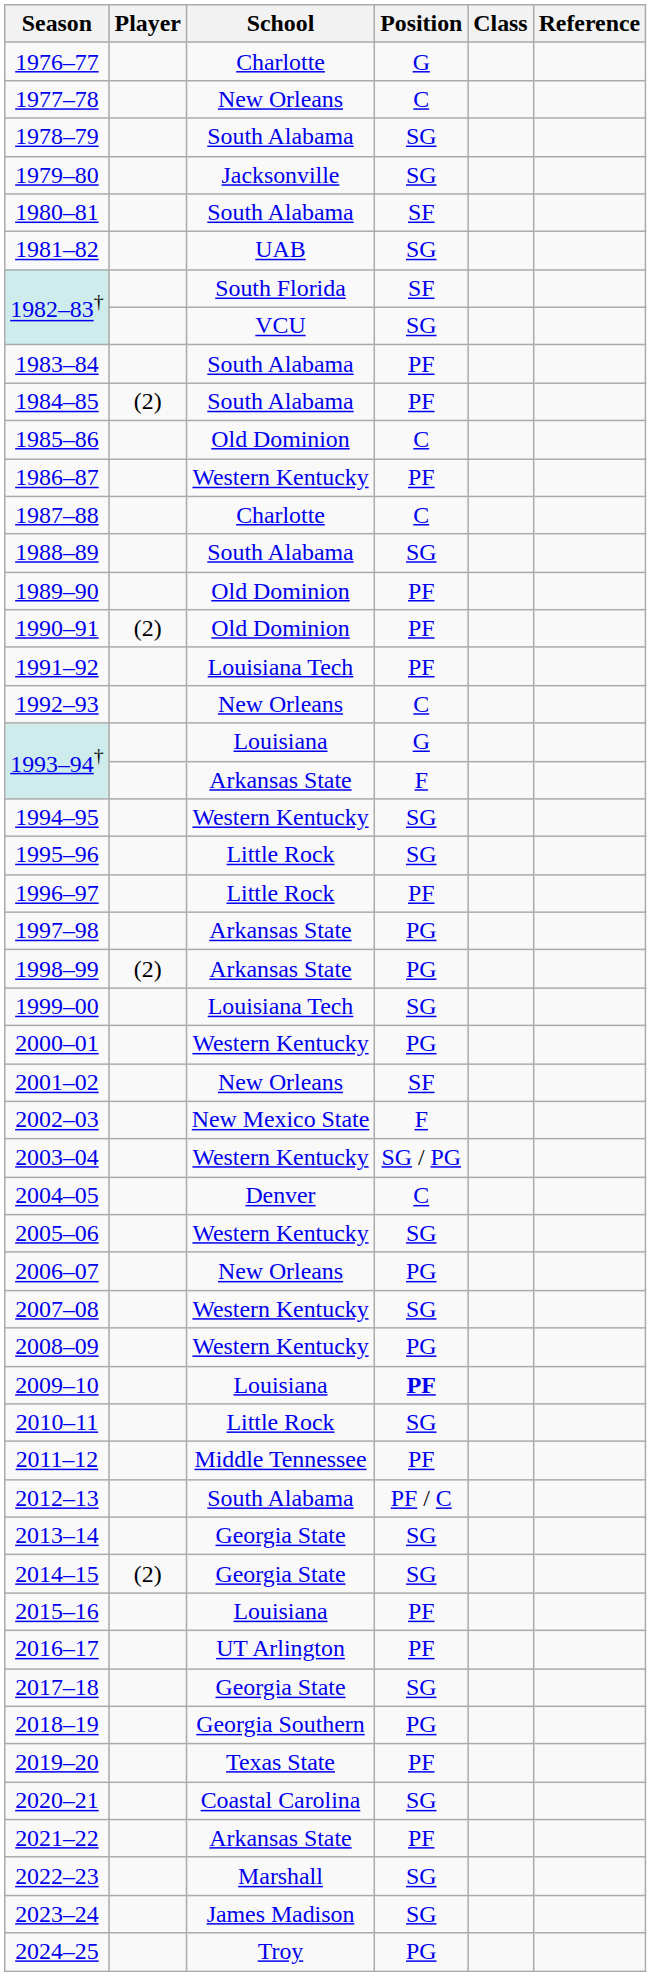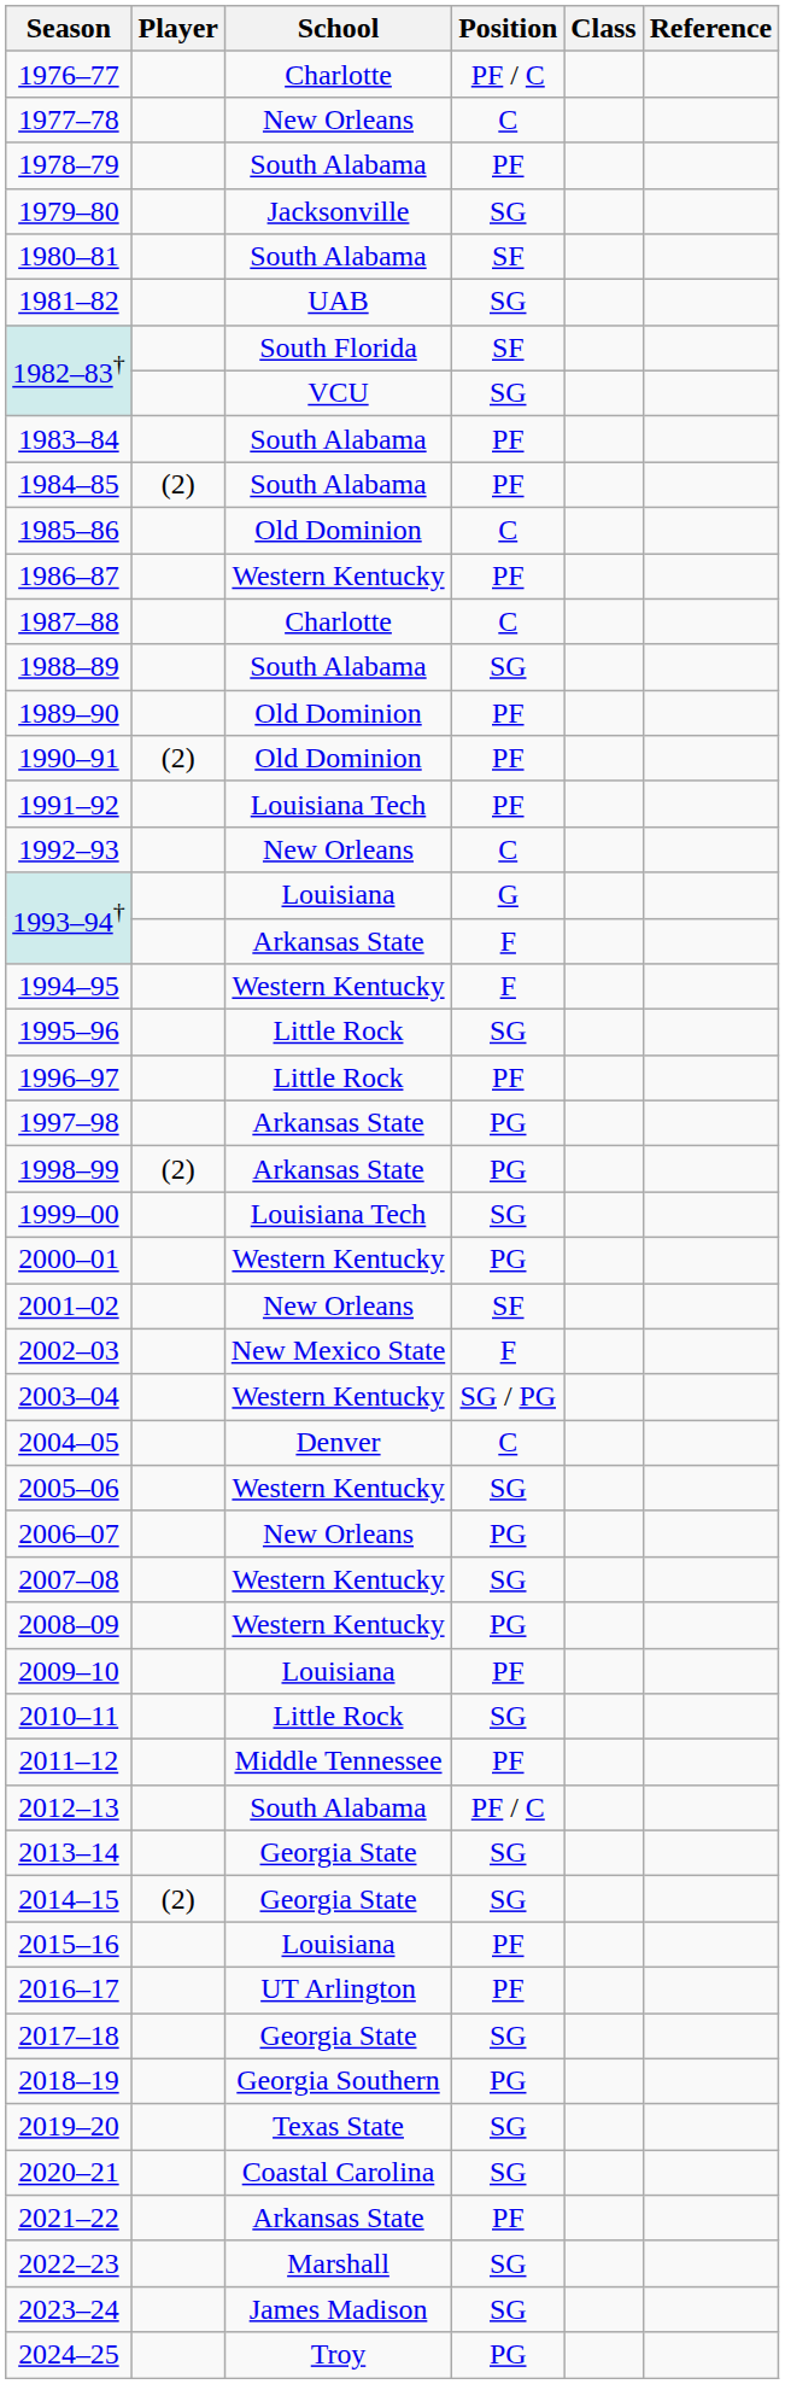 <table class="wikitable sortable" style="text-align:center;">
 <tr>
 <th>Season</th>
 <th>Player</th>
 <th>School</th>
 <th>Position</th>
 <th>Class</th>
 <th class="unsortable">Reference</th>
 </tr>
 <tr>
 <td><a href='#'>1976–77</a></td>
 <td></td>
 <td><a href='#'>Charlotte</a></td>
-<td><a href='#'>G</a></td>
+<td><a href='#'>PF</a> / <a href='#'>C</a></td>
 <td></td>
 <td></td>
 </tr>
 <tr>
 <td><a href='#'>1977–78</a></td>
 <td></td>
 <td><a href='#'>New Orleans</a></td>
 <td><a href='#'>C</a></td>
 <td></td>
 <td></td>
 </tr>
 <tr>
 <td><a href='#'>1978–79</a></td>
 <td></td>
 <td><a href='#'>South Alabama</a></td>
-<td><a href='#'>SG</a></td>
+<td><a href='#'>PF</a></td>
 <td></td>
 <td></td>
 </tr>
 <tr>
 <td><a href='#'>1979–80</a></td>
 <td></td>
 <td><a href='#'>Jacksonville</a></td>
 <td><a href='#'>SG</a></td>
 <td></td>
 <td></td>
 </tr>
 <tr>
 <td><a href='#'>1980–81</a></td>
 <td></td>
 <td><a href='#'>South Alabama</a></td>
 <td><a href='#'>SF</a></td>
 <td></td>
 <td></td>
 </tr>
 <tr>
 <td><a href='#'>1981–82</a></td>
 <td></td>
 <td><a href='#'>UAB</a></td>
 <td><a href='#'>SG</a></td>
 <td></td>
 <td></td>
 </tr>
 <tr>
 <td style="background-color:#CFECEC;" rowspan=2><a href='#'>1982–83</a><sup>†</sup></td>
 <td></td>
 <td><a href='#'>South Florida</a></td>
 <td><a href='#'>SF</a></td>
 <td></td>
 <td></td>
 </tr>
 <tr>
 <td></td>
 <td><a href='#'>VCU</a></td>
 <td><a href='#'>SG</a></td>
 <td></td>
 <td></td>
 </tr>
 <tr>
 <td><a href='#'>1983–84</a></td>
 <td></td>
 <td><a href='#'>South Alabama</a></td>
 <td><a href='#'>PF</a></td>
 <td></td>
 <td></td>
 </tr>
 <tr>
 <td><a href='#'>1984–85</a></td>
 <td> (2)</td>
 <td><a href='#'>South Alabama</a></td>
 <td><a href='#'>PF</a></td>
 <td></td>
 <td></td>
 </tr>
 <tr>
 <td><a href='#'>1985–86</a></td>
 <td></td>
 <td><a href='#'>Old Dominion</a></td>
 <td><a href='#'>C</a></td>
 <td></td>
 <td></td>
 </tr>
 <tr>
 <td><a href='#'>1986–87</a></td>
 <td></td>
 <td><a href='#'>Western Kentucky</a></td>
 <td><a href='#'>PF</a></td>
 <td></td>
 <td></td>
 </tr>
 <tr>
 <td><a href='#'>1987–88</a></td>
 <td></td>
 <td><a href='#'>Charlotte</a></td>
 <td><a href='#'>C</a></td>
 <td></td>
 <td></td>
 </tr>
 <tr>
 <td><a href='#'>1988–89</a></td>
 <td></td>
 <td><a href='#'>South Alabama</a></td>
 <td><a href='#'>SG</a></td>
 <td></td>
 <td></td>
 </tr>
 <tr>
 <td><a href='#'>1989–90</a></td>
 <td></td>
 <td><a href='#'>Old Dominion</a></td>
 <td><a href='#'>PF</a></td>
 <td></td>
 <td></td>
 </tr>
 <tr>
 <td><a href='#'>1990–91</a></td>
 <td> (2)</td>
 <td><a href='#'>Old Dominion</a></td>
 <td><a href='#'>PF</a></td>
 <td></td>
 <td></td>
 </tr>
 <tr>
 <td><a href='#'>1991–92</a></td>
 <td></td>
 <td><a href='#'>Louisiana Tech</a></td>
 <td><a href='#'>PF</a></td>
 <td></td>
 <td></td>
 </tr>
 <tr>
 <td><a href='#'>1992–93</a></td>
 <td></td>
 <td><a href='#'>New Orleans</a></td>
 <td><a href='#'>C</a></td>
 <td></td>
 <td></td>
 </tr>
 <tr>
 <td style="background-color:#CFECEC;" rowspan=2><a href='#'>1993–94</a><sup>†</sup></td>
 <td></td>
 <td><a href='#'>Louisiana</a></td>
 <td><a href='#'>G</a></td>
 <td></td>
 <td></td>
 </tr>
 <tr>
 <td></td>
 <td><a href='#'>Arkansas State</a></td>
 <td><a href='#'>F</a></td>
 <td></td>
 <td></td>
 </tr>
 <tr>
 <td><a href='#'>1994–95</a></td>
 <td></td>
 <td><a href='#'>Western Kentucky</a></td>
-<td><a href='#'>SG</a></td>
+<td><a href='#'>F</a></td>
 <td></td>
 <td></td>
 </tr>
 <tr>
 <td><a href='#'>1995–96</a></td>
 <td></td>
 <td><a href='#'>Little Rock</a></td>
 <td><a href='#'>SG</a></td>
 <td></td>
 <td></td>
 </tr>
 <tr>
 <td><a href='#'>1996–97</a></td>
 <td></td>
 <td><a href='#'>Little Rock</a></td>
 <td><a href='#'>PF</a></td>
 <td></td>
 <td></td>
 </tr>
 <tr>
 <td><a href='#'>1997–98</a></td>
 <td></td>
 <td><a href='#'>Arkansas State</a></td>
 <td><a href='#'>PG</a></td>
 <td></td>
 <td></td>
 </tr>
 <tr>
 <td><a href='#'>1998–99</a></td>
 <td> (2)</td>
 <td><a href='#'>Arkansas State</a></td>
 <td><a href='#'>PG</a></td>
 <td></td>
 <td></td>
 </tr>
 <tr>
 <td><a href='#'>1999–00</a></td>
 <td></td>
 <td><a href='#'>Louisiana Tech</a></td>
 <td><a href='#'>SG</a></td>
 <td></td>
 <td></td>
 </tr>
 <tr>
 <td><a href='#'>2000–01</a></td>
 <td></td>
 <td><a href='#'>Western Kentucky</a></td>
 <td><a href='#'>PG</a></td>
 <td></td>
 <td></td>
 </tr>
 <tr>
 <td><a href='#'>2001–02</a></td>
 <td></td>
 <td><a href='#'>New Orleans</a></td>
 <td><a href='#'>SF</a></td>
 <td></td>
 <td></td>
 </tr>
 <tr>
 <td><a href='#'>2002–03</a></td>
 <td></td>
 <td><a href='#'>New Mexico State</a></td>
 <td><a href='#'>F</a></td>
 <td></td>
 <td></td>
 </tr>
 <tr>
 <td><a href='#'>2003–04</a></td>
 <td></td>
 <td><a href='#'>Western Kentucky</a></td>
 <td><a href='#'>SG</a> / <a href='#'>PG</a></td>
 <td></td>
 <td></td>
 </tr>
 <tr>
 <td><a href='#'>2004–05</a></td>
 <td></td>
 <td><a href='#'>Denver</a></td>
 <td><a href='#'>C</a></td>
 <td></td>
 <td></td>
 </tr>
 <tr>
 <td><a href='#'>2005–06</a></td>
 <td></td>
 <td><a href='#'>Western Kentucky</a></td>
 <td><a href='#'>SG</a></td>
 <td></td>
 <td></td>
 </tr>
 <tr>
 <td><a href='#'>2006–07</a></td>
 <td></td>
 <td><a href='#'>New Orleans</a></td>
 <td><a href='#'>PG</a></td>
 <td></td>
 <td></td>
 </tr>
 <tr>
 <td><a href='#'>2007–08</a></td>
 <td></td>
 <td><a href='#'>Western Kentucky</a></td>
 <td><a href='#'>SG</a></td>
 <td></td>
 <td></td>
 </tr>
 <tr>
 <td><a href='#'>2008–09</a></td>
 <td></td>
 <td><a href='#'>Western Kentucky</a></td>
 <td><a href='#'>PG</a></td>
 <td></td>
 <td></td>
 </tr>
 <tr>
 <td><a href='#'>2009–10</a></td>
 <td></td>
 <td><a href='#'>Louisiana</a></td>
-<td><strong><a href='#'>PF</a></strong></td>
+<td><a href='#'>PF</a></td>
 <td></td>
 <td></td>
 </tr>
 <tr>
 <td><a href='#'>2010–11</a></td>
 <td></td>
 <td><a href='#'>Little Rock</a></td>
 <td><a href='#'>SG</a></td>
 <td></td>
 <td></td>
 </tr>
 <tr>
 <td><a href='#'>2011–12</a></td>
 <td></td>
 <td><a href='#'>Middle Tennessee</a></td>
 <td><a href='#'>PF</a></td>
 <td></td>
 <td></td>
 </tr>
 <tr>
 <td><a href='#'>2012–13</a></td>
 <td></td>
 <td><a href='#'>South Alabama</a></td>
 <td><a href='#'>PF</a> / <a href='#'>C</a></td>
 <td></td>
 <td></td>
 </tr>
 <tr>
 <td><a href='#'>2013–14</a></td>
 <td></td>
 <td><a href='#'>Georgia State</a></td>
 <td><a href='#'>SG</a></td>
 <td></td>
 <td></td>
 </tr>
 <tr>
 <td><a href='#'>2014–15</a></td>
 <td> (2)</td>
 <td><a href='#'>Georgia State</a></td>
 <td><a href='#'>SG</a></td>
 <td></td>
 <td></td>
 </tr>
 <tr>
 <td><a href='#'>2015–16</a></td>
 <td></td>
 <td><a href='#'>Louisiana</a></td>
 <td><a href='#'>PF</a></td>
 <td></td>
 <td></td>
 </tr>
 <tr>
 <td><a href='#'>2016–17</a></td>
 <td></td>
 <td><a href='#'>UT Arlington</a></td>
 <td><a href='#'>PF</a></td>
 <td></td>
 <td></td>
 </tr>
 <tr>
 <td><a href='#'>2017–18</a></td>
 <td></td>
 <td><a href='#'>Georgia State</a></td>
 <td><a href='#'>SG</a></td>
 <td></td>
 <td></td>
 </tr>
 <tr>
 <td><a href='#'>2018–19</a></td>
 <td></td>
 <td><a href='#'>Georgia Southern</a></td>
 <td><a href='#'>PG</a></td>
 <td></td>
 <td></td>
 </tr>
 <tr>
 <td><a href='#'>2019–20</a></td>
 <td></td>
 <td><a href='#'>Texas State</a></td>
-<td><a href='#'>PF</a></td>
+<td><a href='#'>SG</a></td>
 <td></td>
 <td></td>
 </tr>
 <tr>
 <td><a href='#'>2020–21</a></td>
 <td></td>
 <td><a href='#'>Coastal Carolina</a></td>
 <td><a href='#'>SG</a></td>
 <td></td>
 <td></td>
 </tr>
 <tr>
 <td><a href='#'>2021–22</a></td>
 <td></td>
 <td><a href='#'>Arkansas State</a></td>
 <td><a href='#'>PF</a></td>
 <td></td>
 <td></td>
 </tr>
 <tr>
 <td><a href='#'>2022–23</a></td>
 <td></td>
 <td><a href='#'>Marshall</a></td>
 <td><a href='#'>SG</a></td>
 <td></td>
 <td></td>
 </tr>
 <tr>
 <td><a href='#'>2023–24</a></td>
 <td></td>
 <td><a href='#'>James Madison</a></td>
 <td><a href='#'>SG</a></td>
 <td></td>
 <td></td>
 </tr>
 <tr>
 <td><a href='#'>2024–25</a></td>
 <td></td>
 <td><a href='#'>Troy</a></td>
 <td><a href='#'>PG</a></td>
 <td></td>
 <td></td>
 </tr>
 <tr>
 </tr>
 </table>
